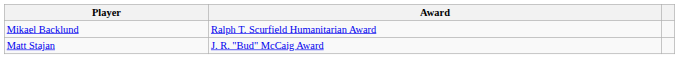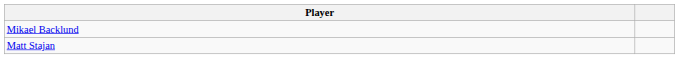 <table class="wikitable" style="width:52%;">
 <tr>
 <th>Player</th>
-<th>Award</th>
 <th></th>
 </tr>
 <tr>
 <td><a href='#'>Mikael Backlund</a></td>
-<td><a href='#'>Ralph T. Scurfield Humanitarian Award</a></td>
 <td></td>
 </tr>
 <tr>
 <td><a href='#'>Matt Stajan</a></td>
-<td><a href='#'>J. R. "Bud" McCaig Award</a></td>
 <td></td>
 </tr>
 </table>
